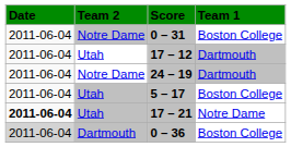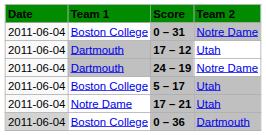 <table class="wikitable" style="margin:0.5em auto; font-size:95%">
 <tr bgcolor="008B00">
 <td><strong>Date</strong></td>
+<td><strong>Team 1</strong></td>
+<td><strong>Score</strong></td>
 <td><strong>Team 2</strong></td>
-<td><strong>Score</strong></td>
-<td><strong>Team 1</strong></td>
 </tr>
 <tr>
 <td>2011-06-04</td>
+<td bgcolor="white"><a href='#'>Boston College</a></td>
+<td bgcolor="silver"><strong>0 – 31</strong></td>
 <td bgcolor="silver"><a href='#'>Notre Dame</a></td>
-<td bgcolor="silver"><strong>0 – 31</strong></td>
-<td bgcolor="white"><a href='#'>Boston College</a></td>
 </tr>
 <tr>
 <td>2011-06-04</td>
+<td bgcolor="silver"><a href='#'>Dartmouth</a></td>
+<td bgcolor="silver"><strong>17 – 12</strong></td>
 <td bgcolor="white"><a href='#'>Utah</a></td>
-<td bgcolor="silver"><strong>17 – 12</strong></td>
+</tr>
+<tr>
+<td>2011-06-04</td>
 <td bgcolor="silver"><a href='#'>Dartmouth</a></td>
+<td bgcolor="silver"><strong>24 – 19</strong></td>
+<td bgcolor="white"><a href='#'>Notre Dame</a></td>
+</tr>
+<tr>
+<td>2011-06-04</td>
+<td bgcolor="white"><a href='#'>Boston College</a></td>
+<td bgcolor="silver"><strong>5 – 17</strong></td>
+<td bgcolor="silver"><a href='#'>Utah</a></td>
 </tr>
 <tr>
 <td>2011-06-04</td>
 <td bgcolor="white"><a href='#'>Notre Dame</a></td>
-<td bgcolor="silver"><strong>24 – 19</strong></td>
-<td bgcolor="silver"><a href='#'>Dartmouth</a></td>
-</tr>
-<tr>
-<td>2011-06-04</td>
+<td bgcolor="silver"><strong>17 – 21</strong></td>
 <td bgcolor="silver"><a href='#'>Utah</a></td>
-<td bgcolor="silver"><strong>5 – 17</strong></td>
-<td bgcolor="white"><a href='#'>Boston College</a></td>
-</tr>
-<tr>
-<td><strong>2011-06-04</strong></td>
-<td bgcolor="silver"><a href='#'>Utah</a></td>
-<td bgcolor="silver"><strong>17 – 21</strong></td>
-<td bgcolor="white"><a href='#'>Notre Dame</a></td>
 </tr>
 <tr>
 <td style="background: lightgrey;">2011-06-04</td>
+<td bgcolor="white"><a href='#'>Boston College</a></td>
+<td bgcolor="silver"><strong>0 – 36</strong></td>
 <td bgcolor="silver"><a href='#'>Dartmouth</a></td>
-<td bgcolor="silver"><strong>0 – 36</strong></td>
-<td bgcolor="white"><a href='#'>Boston College</a></td>
 </tr>
 </table>
